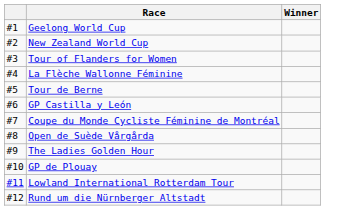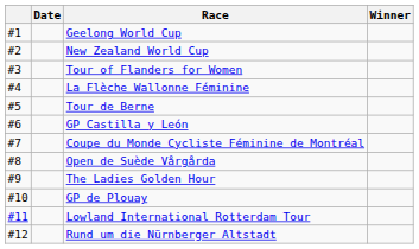 <table class="wikitable sortable">
 <tr>
 <th></th>
+<th>Date</th>
 <th>Race</th>
 <th>Winner</th>
 </tr>
 <tr>
 <td>#1</td>
+<td></td>
 <td> <a href='#'>Geelong World Cup</a></td>
 <td></td>
 </tr>
 <tr>
 <td>#2</td>
+<td></td>
 <td> <a href='#'>New Zealand World Cup</a></td>
 <td></td>
 </tr>
 <tr>
 <td>#3</td>
+<td></td>
 <td> <a href='#'>Tour of Flanders for Women</a></td>
 <td></td>
 </tr>
 <tr>
 <td>#4</td>
+<td></td>
 <td> <a href='#'>La Flèche Wallonne Féminine</a></td>
 <td></td>
 </tr>
 <tr>
 <td>#5</td>
+<td></td>
 <td> <a href='#'>Tour de Berne</a></td>
 <td></td>
 </tr>
 <tr>
 <td>#6</td>
+<td></td>
 <td> <a href='#'>GP Castilla y León</a></td>
 <td></td>
 </tr>
 <tr>
 <td>#7</td>
+<td></td>
 <td> <a href='#'>Coupe du Monde Cycliste Féminine de Montréal</a></td>
 <td></td>
 </tr>
 <tr>
 <td>#8</td>
+<td></td>
 <td> <a href='#'>Open de Suède Vårgårda</a></td>
 <td></td>
 </tr>
 <tr>
 <td>#9</td>
+<td></td>
 <td> <a href='#'>The Ladies Golden Hour</a></td>
 <td></td>
 </tr>
 <tr>
 <td>#10</td>
+<td></td>
 <td> <a href='#'>GP de Plouay</a></td>
 <td></td>
 </tr>
 <tr>
 <td><a href='#'>#11</a></td>
+<td></td>
 <td> <a href='#'>Lowland International Rotterdam Tour</a></td>
 <td></td>
 </tr>
 <tr>
 <td>#12</td>
+<td></td>
 <td> <a href='#'>Rund um die Nürnberger Altstadt</a></td>
 <td></td>
 </tr>
 </table>
